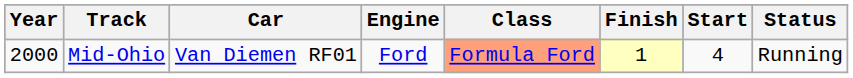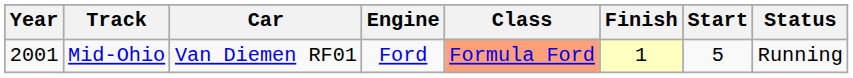 <table class="wikitable" style="text-align:center; font-size:90%">
 <tr>
 <th>Year</th>
 <th>Track</th>
 <th>Car</th>
 <th>Engine</th>
 <th>Class</th>
 <th>Finish</th>
 <th>Start</th>
 <th>Status</th>
 </tr>
 <tr>
-<td>2000</td>
+<td>2001</td>
 <td><a href='#'>Mid-Ohio</a></td>
 <td><a href='#'>Van Diemen</a> RF01</td>
 <td><a href='#'>Ford</a></td>
 <td style="background: lightsalmon;"><a href='#'>Formula Ford</a></td>
 <td style="background:#FFFFBF;">1</td>
-<td>4</td>
+<td>5</td>
 <td>Running</td>
 </tr>
 </table>
